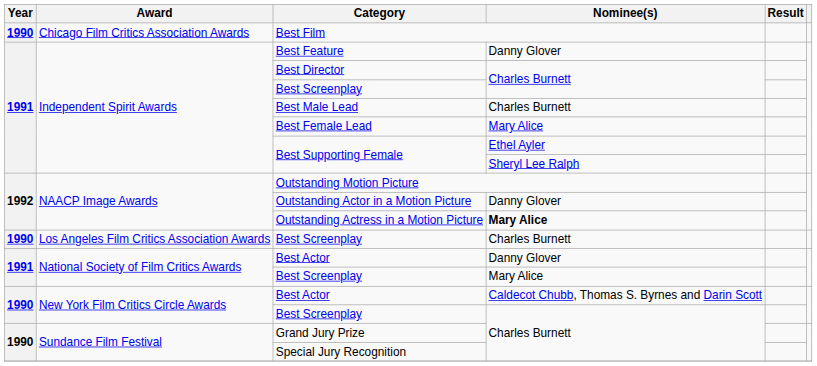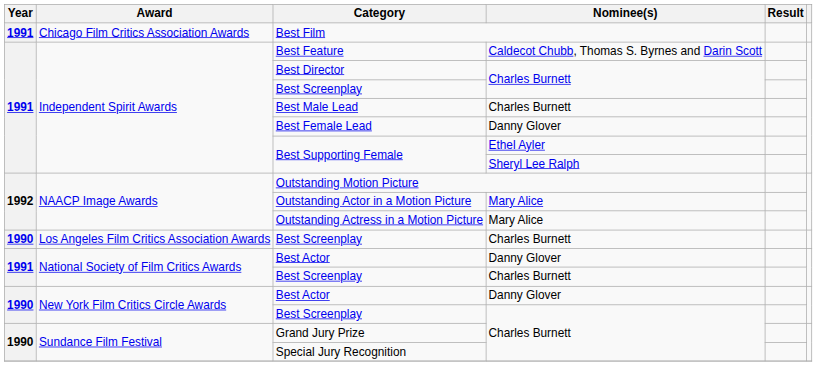 <table class="wikitable plainrowheaders sortable">
 <tr>
 <th scope=col>Year</th>
 <th scope=col>Award</th>
 <th scope=col>Category</th>
 <th scope=col>Nominee(s)</th>
 <th scope=col>Result</th>
 <th scope=col></th>
 </tr>
 <tr>
-<th scope="row"><a href='#'>1990</a></th>
+<th scope="row"><a href='#'>1991</a></th>
 <td><a href='#'>Chicago Film Critics Association Awards</a></td>
 <td colspan="2"><a href='#'>Best Film</a></td>
 <td></td>
 <td align="center"></td>
 </tr>
 <tr>
 <th scope="row" rowspan="7"><a href='#'>1991</a></th>
 <td rowspan="7"><a href='#'>Independent Spirit Awards</a></td>
 <td><a href='#'>Best Feature</a></td>
-<td>Danny Glover</td>
+<td><a href='#'>Caldecot Chubb</a>, Thomas S. Byrnes and <a href='#'>Darin Scott</a></td>
 <td></td>
 <td rowspan="7" align="center"></td>
 </tr>
 <tr>
 <td><a href='#'>Best Director</a></td>
 <td rowspan="2"><a href='#'>Charles Burnett</a></td>
 <td></td>
 </tr>
 <tr>
 <td><a href='#'>Best Screenplay</a></td>
 <td></td>
 </tr>
 <tr>
 <td><a href='#'>Best Male Lead</a></td>
 <td>Charles Burnett</td>
 <td></td>
 </tr>
 <tr>
 <td><a href='#'>Best Female Lead</a></td>
-<td><a href='#'>Mary Alice</a></td>
+<td>Danny Glover</td>
 <td></td>
 </tr>
 <tr>
 <td rowspan="2"><a href='#'>Best Supporting Female</a></td>
 <td><a href='#'>Ethel Ayler</a></td>
 <td></td>
 </tr>
 <tr>
 <td><a href='#'>Sheryl Lee Ralph</a></td>
 <td></td>
 </tr>
 <tr>
 <th scope="row" rowspan="3">1992</th>
 <td rowspan="3"><a href='#'>NAACP Image Awards</a></td>
 <td colspan="2"><a href='#'>Outstanding Motion Picture</a></td>
 <td></td>
 <td rowspan="3" align="center"></td>
 </tr>
 <tr>
 <td><a href='#'>Outstanding Actor in a Motion Picture</a></td>
-<td>Danny Glover</td>
+<td><a href='#'>Mary Alice</a></td>
 <td></td>
 </tr>
 <tr>
 <td><a href='#'>Outstanding Actress in a Motion Picture</a></td>
-<td><strong>Mary Alice</strong></td>
+<td>Mary Alice</td>
 <td></td>
 </tr>
 <tr>
 <th scope="row"><a href='#'>1990</a></th>
 <td><a href='#'>Los Angeles Film Critics Association Awards</a></td>
 <td><a href='#'>Best Screenplay</a></td>
 <td>Charles Burnett</td>
 <td></td>
 <td align="center"></td>
 </tr>
 <tr>
 <th scope="row" rowspan="2"><a href='#'>1991</a></th>
 <td rowspan="2"><a href='#'>National Society of Film Critics Awards</a></td>
 <td><a href='#'>Best Actor</a></td>
 <td>Danny Glover</td>
 <td></td>
 <td rowspan="2" align="center"></td>
 </tr>
 <tr>
 <td><a href='#'>Best Screenplay</a></td>
-<td>Mary Alice</td>
+<td>Charles Burnett</td>
 <td></td>
 </tr>
 <tr>
 <th scope="row" rowspan="2"><a href='#'>1990</a></th>
 <td rowspan="2"><a href='#'>New York Film Critics Circle Awards</a></td>
 <td><a href='#'>Best Actor</a></td>
-<td><a href='#'>Caldecot Chubb</a>, Thomas S. Byrnes and <a href='#'>Darin Scott</a></td>
+<td>Danny Glover</td>
 <td></td>
 <td rowspan="2" align="center"></td>
 </tr>
 <tr>
 <td><a href='#'>Best Screenplay</a></td>
 <td rowspan="3">Charles Burnett</td>
 <td></td>
 </tr>
 <tr>
 <th scope="row" rowspan="2">1990</th>
 <td rowspan="2"><a href='#'>Sundance Film Festival</a></td>
 <td>Grand Jury Prize</td>
 <td></td>
 <td rowspan="2" align="center"></td>
 </tr>
 <tr>
 <td>Special Jury Recognition</td>
 <td></td>
 </tr>
 <tr>
 </tr>
 </table>
